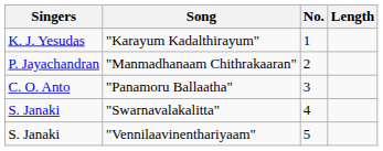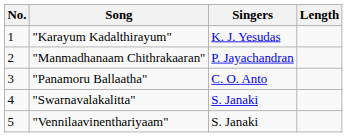 <table class="wikitable" style="font-size:95%;">
 <tr>
+<th>No.</th>
+<th>Song</th>
 <th>Singers</th>
-<th>Song</th>
-<th>No.</th>
 <th>Length</th>
 </tr>
 <tr>
+<td>1</td>
+<td>"Karayum Kadalthirayum"</td>
 <td><a href='#'>K. J. Yesudas</a></td>
-<td>"Karayum Kadalthirayum"</td>
-<td>1</td>
 <td></td>
 </tr>
 <tr>
+<td>2</td>
+<td>"Manmadhanaam Chithrakaaran"</td>
 <td><a href='#'>P. Jayachandran</a></td>
-<td>"Manmadhanaam Chithrakaaran"</td>
-<td>2</td>
 <td></td>
 </tr>
 <tr>
+<td>3</td>
+<td>"Panamoru Ballaatha"</td>
 <td><a href='#'>C. O. Anto</a></td>
-<td>"Panamoru Ballaatha"</td>
-<td>3</td>
 <td></td>
 </tr>
 <tr>
+<td>4</td>
+<td>"Swarnavalakalitta"</td>
 <td><a href='#'>S. Janaki</a></td>
-<td>"Swarnavalakalitta"</td>
-<td>4</td>
 <td></td>
 </tr>
 <tr>
+<td>5</td>
+<td>"Vennilaavinenthariyaam"</td>
 <td>S. Janaki</td>
-<td>"Vennilaavinenthariyaam"</td>
-<td>5</td>
 <td></td>
 </tr>
 </table>
